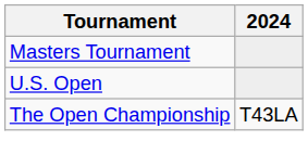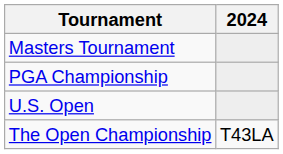 <table class="wikitable" style="font-size:95%;text-align:center;">
 <tr>
 <th>Tournament</th>
 <th>2024</th>
 </tr>
 <tr>
 <td align=left><a href='#'>Masters Tournament</a></td>
+<td style="background:#eeeeee;"></td>
+</tr>
+<tr>
+<td align=left><a href='#'>PGA Championship</a></td>
 <td style="background:#eeeeee;"></td>
 </tr>
 <tr>
 <td align=left><a href='#'>U.S. Open</a></td>
 <td style="background:#eeeeee;"></td>
 </tr>
 <tr>
 <td align=left><a href='#'>The Open Championship</a></td>
 <td>T43<span>LA</span></td>
 </tr>
 </table>
